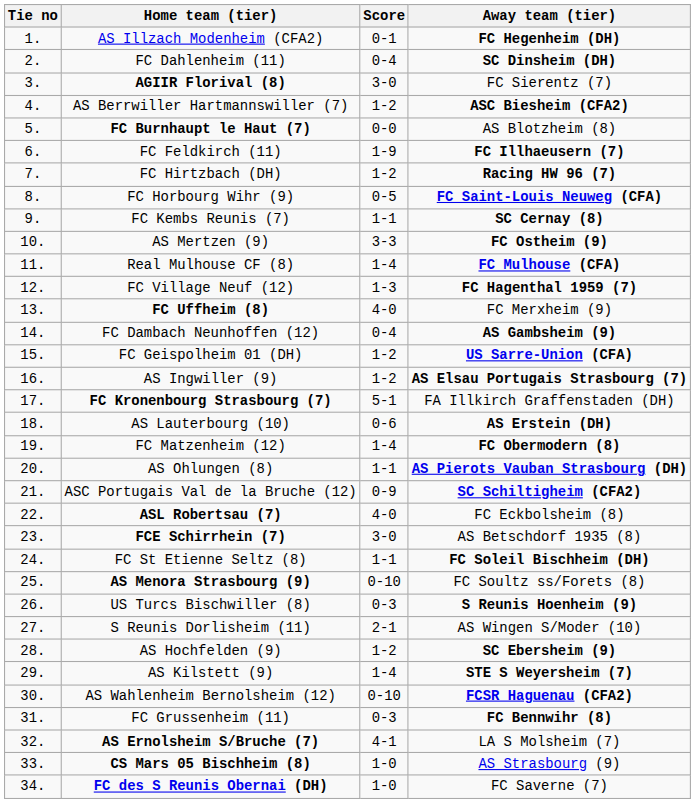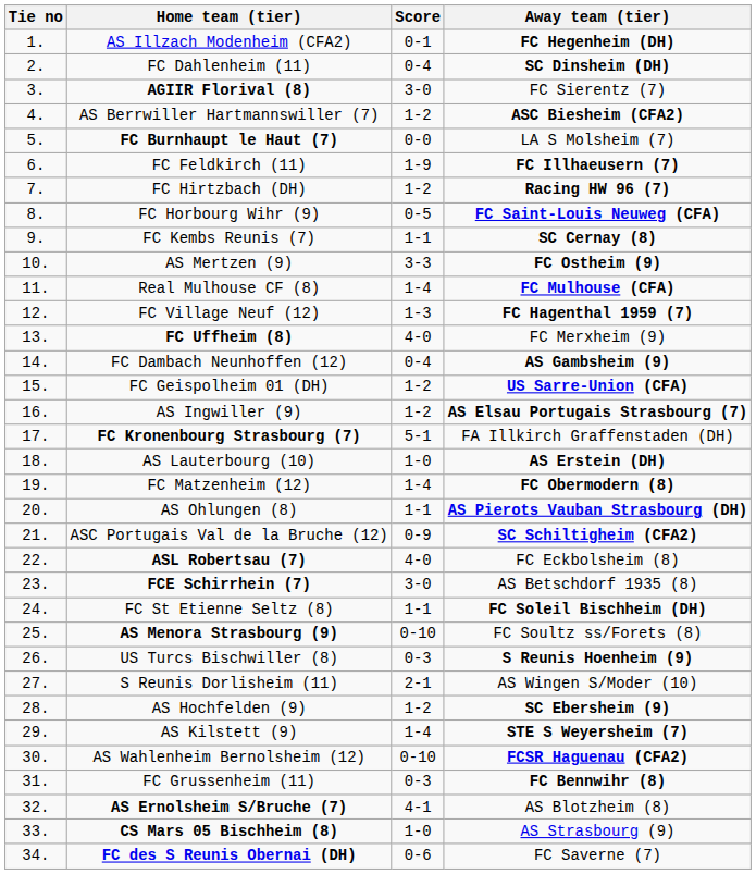 <table class="wikitable" style="text-align: center">
 <tr>
 <th>Tie no</th>
 <th>Home team (tier)</th>
 <th>Score</th>
 <th>Away team (tier)</th>
 </tr>
 <tr>
 <td>1.</td>
 <td><a href='#'>AS Illzach Modenheim</a> (CFA2)</td>
 <td>0-1</td>
 <td><strong>FC Hegenheim (DH)</strong></td>
 </tr>
 <tr>
 <td>2.</td>
 <td>FC Dahlenheim (11)</td>
 <td>0-4</td>
 <td><strong>SC Dinsheim (DH)</strong></td>
 </tr>
 <tr>
 <td>3.</td>
 <td><strong>AGIIR Florival (8)</strong></td>
 <td>3-0</td>
 <td>FC Sierentz (7)</td>
 </tr>
 <tr>
 <td>4.</td>
 <td>AS Berrwiller Hartmannswiller (7)</td>
 <td>1-2</td>
 <td><strong>ASC Biesheim (CFA2)</strong></td>
 </tr>
 <tr>
 <td>5.</td>
 <td><strong>FC Burnhaupt le Haut (7)</strong></td>
 <td>0-0 </td>
-<td>AS Blotzheim (8)</td>
+<td>LA S Molsheim (7)</td>
 </tr>
 <tr>
 <td>6.</td>
 <td>FC Feldkirch (11)</td>
 <td>1-9</td>
 <td><strong>FC Illhaeusern (7)</strong></td>
 </tr>
 <tr>
 <td>7.</td>
 <td>FC Hirtzbach (DH)</td>
 <td>1-2</td>
 <td><strong>Racing HW 96 (7)</strong></td>
 </tr>
 <tr>
 <td>8.</td>
 <td>FC Horbourg Wihr (9)</td>
 <td>0-5</td>
 <td><strong><a href='#'>FC Saint-Louis Neuweg</a> (CFA)</strong></td>
 </tr>
 <tr>
 <td>9.</td>
 <td>FC Kembs Reunis (7)</td>
 <td>1-1 </td>
 <td><strong>SC Cernay (8)</strong></td>
 </tr>
 <tr>
 <td>10.</td>
 <td>AS Mertzen (9)</td>
 <td>3-3 </td>
 <td><strong>FC Ostheim (9)</strong></td>
 </tr>
 <tr>
 <td>11.</td>
 <td>Real Mulhouse CF (8)</td>
 <td>1-4</td>
 <td><strong><a href='#'>FC Mulhouse</a> (CFA)</strong></td>
 </tr>
 <tr>
 <td>12.</td>
 <td>FC Village Neuf (12)</td>
 <td>1-3</td>
 <td><strong>FC Hagenthal 1959 (7)</strong></td>
 </tr>
 <tr>
 <td>13.</td>
 <td><strong>FC Uffheim (8)</strong></td>
 <td>4-0</td>
 <td>FC Merxheim (9)</td>
 </tr>
 <tr>
 <td>14.</td>
 <td>FC Dambach Neunhoffen (12)</td>
 <td>0-4</td>
 <td><strong>AS Gambsheim (9)</strong></td>
 </tr>
 <tr>
 <td>15.</td>
 <td>FC Geispolheim 01 (DH)</td>
 <td>1-2</td>
 <td><strong><a href='#'>US Sarre-Union</a> (CFA)</strong></td>
 </tr>
 <tr>
 <td>16.</td>
 <td>AS Ingwiller (9)</td>
 <td>1-2</td>
 <td><strong>AS Elsau Portugais Strasbourg (7)</strong></td>
 </tr>
 <tr>
 <td>17.</td>
 <td><strong>FC Kronenbourg Strasbourg (7)</strong></td>
 <td>5-1</td>
 <td>FA Illkirch Graffenstaden (DH)</td>
 </tr>
 <tr>
 <td>18.</td>
 <td>AS Lauterbourg (10)</td>
-<td>0-6</td>
+<td>1-0 </td>
 <td><strong>AS Erstein (DH)</strong></td>
 </tr>
 <tr>
 <td>19.</td>
 <td>FC Matzenheim (12)</td>
 <td>1-4</td>
 <td><strong>FC Obermodern (8)</strong></td>
 </tr>
 <tr>
 <td>20.</td>
 <td>AS Ohlungen (8)</td>
 <td>1-1 </td>
 <td><strong><a href='#'>AS Pierots Vauban Strasbourg</a> (DH)</strong></td>
 </tr>
 <tr>
 <td>21.</td>
 <td>ASC Portugais Val de la Bruche (12)</td>
 <td>0-9</td>
 <td><strong><a href='#'>SC Schiltigheim</a> (CFA2)</strong></td>
 </tr>
 <tr>
 <td>22.</td>
 <td><strong>ASL Robertsau (7)</strong></td>
 <td>4-0</td>
 <td>FC Eckbolsheim (8)</td>
 </tr>
 <tr>
 <td>23.</td>
 <td><strong>FCE Schirrhein (7)</strong></td>
 <td>3-0</td>
 <td>AS Betschdorf 1935 (8)</td>
 </tr>
 <tr>
 <td>24.</td>
 <td>FC St Etienne Seltz (8)</td>
 <td>1-1 </td>
 <td><strong>FC Soleil Bischheim (DH)</strong></td>
 </tr>
 <tr>
 <td>25.</td>
 <td><strong>AS Menora Strasbourg (9)</strong></td>
 <td>0-10</td>
 <td>FC Soultz ss/Forets (8)</td>
 </tr>
 <tr>
 <td>26.</td>
 <td>US Turcs Bischwiller (8)</td>
 <td>0-3 </td>
 <td><strong>S Reunis Hoenheim (9)</strong></td>
 </tr>
 <tr>
 <td>27.</td>
 <td>S Reunis Dorlisheim (11)</td>
 <td>2-1</td>
 <td>AS Wingen S/Moder (10)</td>
 </tr>
 <tr>
 <td>28.</td>
 <td>AS Hochfelden (9)</td>
 <td>1-2</td>
 <td><strong>SC Ebersheim (9)</strong></td>
 </tr>
 <tr>
 <td>29.</td>
 <td>AS Kilstett (9)</td>
 <td>1-4</td>
 <td><strong>STE S Weyersheim (7)</strong></td>
 </tr>
 <tr>
 <td>30.</td>
 <td>AS Wahlenheim Bernolsheim (12)</td>
 <td>0-10</td>
 <td><strong><a href='#'>FCSR Haguenau</a> (CFA2)</strong></td>
 </tr>
 <tr>
 <td>31.</td>
 <td>FC Grussenheim (11)</td>
 <td>0-3</td>
 <td><strong>FC Bennwihr (8)</strong></td>
 </tr>
 <tr>
 <td>32.</td>
 <td><strong>AS Ernolsheim S/Bruche (7)</strong></td>
 <td>4-1</td>
-<td>LA S Molsheim (7)</td>
+<td>AS Blotzheim (8)</td>
 </tr>
 <tr>
 <td>33.</td>
 <td><strong>CS Mars 05 Bischheim (8)</strong></td>
 <td>1-0</td>
 <td><a href='#'>AS Strasbourg</a> (9)</td>
 </tr>
 <tr>
 <td>34.</td>
 <td><strong><a href='#'>FC des S Reunis Obernai</a> (DH)</strong></td>
-<td>1-0 </td>
+<td>0-6</td>
 <td>FC Saverne (7)</td>
 </tr>
 </table>
